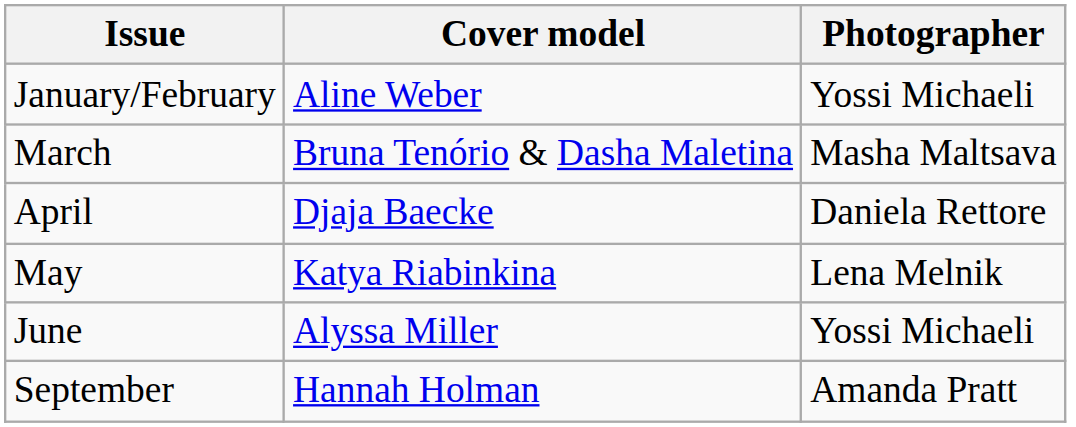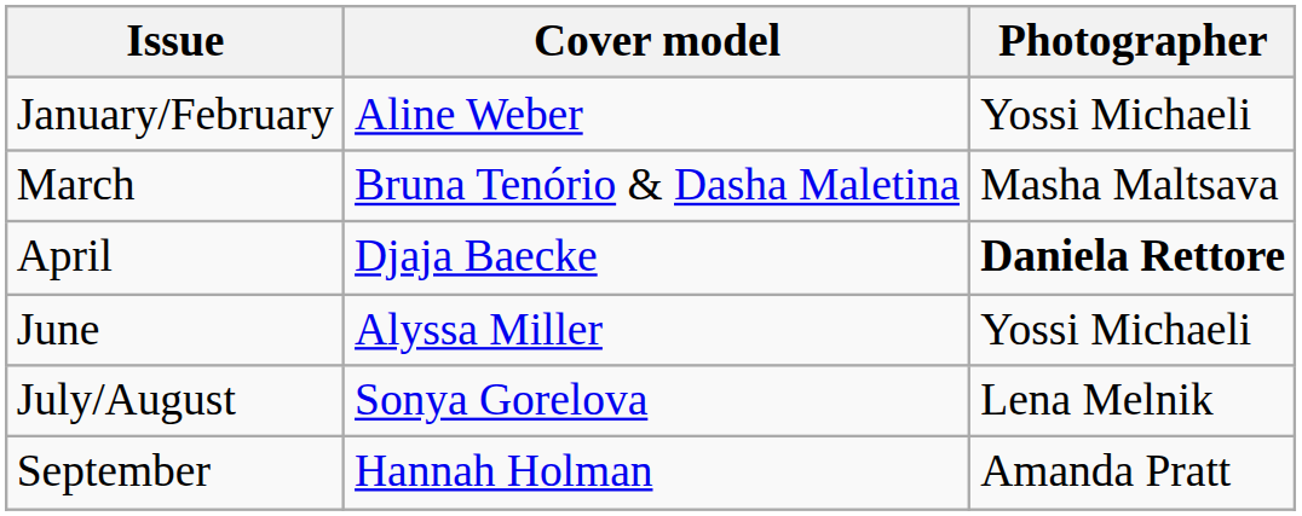 <table class="sortable wikitable">
 <tr>
 <th>Issue</th>
 <th>Cover model</th>
 <th>Photographer</th>
 </tr>
 <tr>
 <td>January/February</td>
 <td><a href='#'>Aline Weber</a></td>
 <td>Yossi Michaeli</td>
 </tr>
 <tr>
 <td>March</td>
 <td><a href='#'>Bruna Tenório</a> & <a href='#'>Dasha Maletina</a></td>
 <td>Masha Maltsava</td>
 </tr>
 <tr>
 <td>April</td>
 <td><a href='#'>Djaja Baecke</a></td>
-<td>Daniela Rettore</td>
-</tr>
-<tr>
-<td>May</td>
-<td><a href='#'>Katya Riabinkina</a></td>
-<td>Lena Melnik</td>
+<td><strong>Daniela Rettore</strong></td>
 </tr>
 <tr>
 <td>June</td>
 <td><a href='#'>Alyssa Miller</a></td>
 <td>Yossi Michaeli</td>
 </tr>
 <tr>
+<td>July/August</td>
+<td><a href='#'>Sonya Gorelova</a></td>
+<td>Lena Melnik</td>
+</tr>
+<tr>
 <td>September</td>
 <td><a href='#'>Hannah Holman</a></td>
 <td>Amanda Pratt</td>
 </tr>
 </table>
